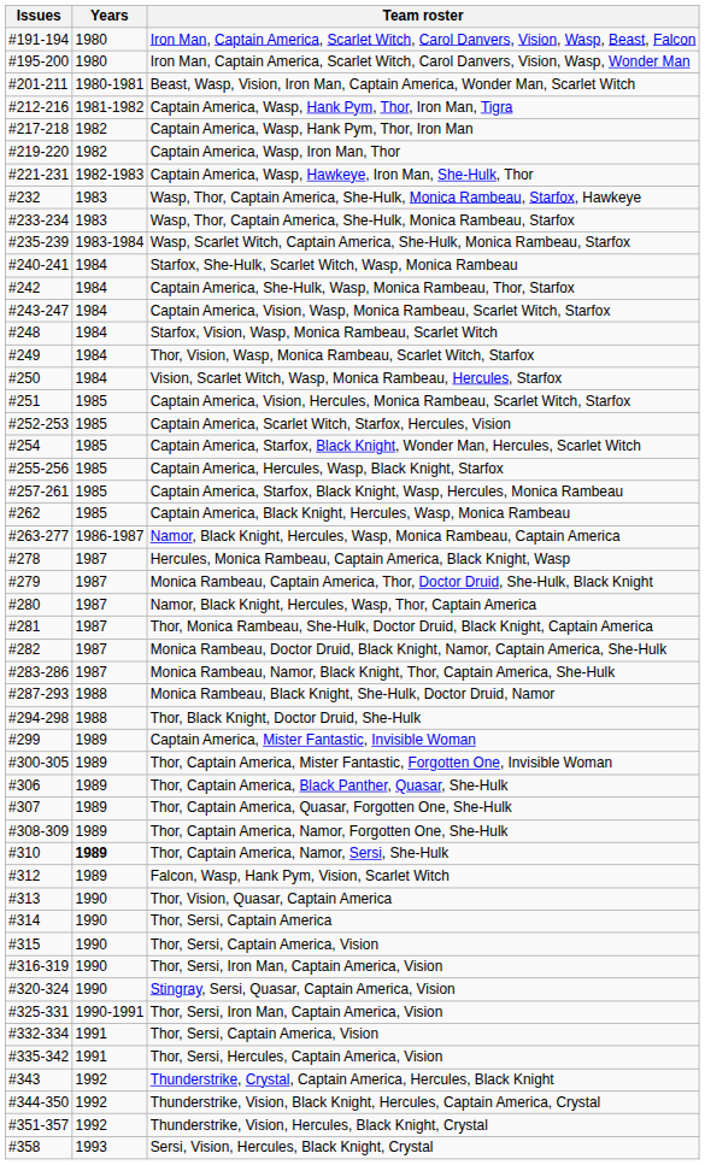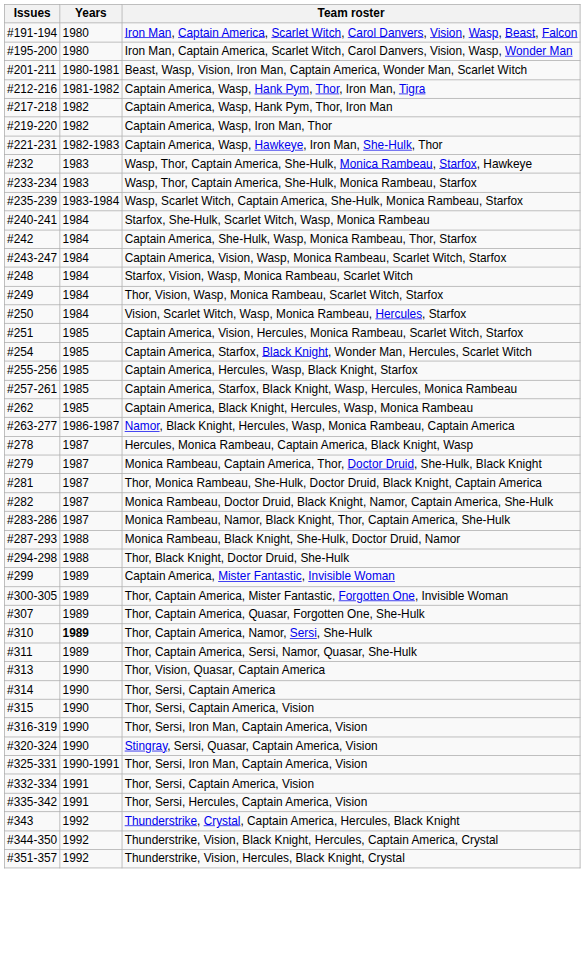 <table class="wikitable">
 <tr>
 <th>Issues</th>
 <th>Years</th>
 <th>Team roster</th>
 </tr>
 <tr>
 <td>#191-194</td>
 <td>1980</td>
 <td><a href='#'>Iron Man</a>, <a href='#'>Captain America</a>, <a href='#'>Scarlet Witch</a>, <a href='#'>Carol Danvers</a>, <a href='#'>Vision</a>, <a href='#'>Wasp</a>, <a href='#'>Beast</a>, <a href='#'>Falcon</a></td>
 </tr>
 <tr>
 <td>#195-200</td>
 <td>1980</td>
 <td>Iron Man, Captain America, Scarlet Witch, Carol Danvers, Vision, Wasp, <a href='#'>Wonder Man</a></td>
 </tr>
 <tr>
 <td>#201-211</td>
 <td>1980-1981</td>
 <td>Beast, Wasp, Vision, Iron Man, Captain America, Wonder Man, Scarlet Witch</td>
 </tr>
 <tr>
 <td>#212-216</td>
 <td>1981-1982</td>
 <td>Captain America, Wasp, <a href='#'>Hank Pym</a>, <a href='#'>Thor</a>, Iron Man, <a href='#'>Tigra</a></td>
 </tr>
 <tr>
 <td>#217-218</td>
 <td>1982</td>
 <td>Captain America, Wasp, Hank Pym, Thor, Iron Man</td>
 </tr>
 <tr>
 <td>#219-220</td>
 <td>1982</td>
 <td>Captain America, Wasp, Iron Man, Thor</td>
 </tr>
 <tr>
 <td>#221-231</td>
 <td>1982-1983</td>
 <td>Captain America, Wasp, <a href='#'>Hawkeye</a>, Iron Man, <a href='#'>She-Hulk</a>, Thor</td>
 </tr>
 <tr>
 <td>#232</td>
 <td>1983</td>
 <td>Wasp, Thor, Captain America, She-Hulk, <a href='#'>Monica Rambeau</a>, <a href='#'>Starfox</a>, Hawkeye</td>
 </tr>
 <tr>
 <td>#233-234</td>
 <td>1983</td>
 <td>Wasp, Thor, Captain America, She-Hulk, Monica Rambeau, Starfox</td>
 </tr>
 <tr>
 <td>#235-239</td>
 <td>1983-1984</td>
 <td>Wasp, Scarlet Witch, Captain America, She-Hulk, Monica Rambeau, Starfox</td>
 </tr>
 <tr>
 <td>#240-241</td>
 <td>1984</td>
 <td>Starfox, She-Hulk, Scarlet Witch, Wasp, Monica Rambeau</td>
 </tr>
 <tr>
 <td>#242</td>
 <td>1984</td>
 <td>Captain America, She-Hulk, Wasp, Monica Rambeau, Thor, Starfox</td>
 </tr>
 <tr>
 <td>#243-247</td>
 <td>1984</td>
 <td>Captain America, Vision, Wasp, Monica Rambeau, Scarlet Witch, Starfox</td>
 </tr>
 <tr>
 <td>#248</td>
 <td>1984</td>
 <td>Starfox, Vision, Wasp, Monica Rambeau, Scarlet Witch</td>
 </tr>
 <tr>
 <td>#249</td>
 <td>1984</td>
 <td>Thor, Vision, Wasp, Monica Rambeau, Scarlet Witch, Starfox</td>
 </tr>
 <tr>
 <td>#250</td>
 <td>1984</td>
 <td>Vision, Scarlet Witch, Wasp, Monica Rambeau, <a href='#'>Hercules</a>, Starfox</td>
 </tr>
 <tr>
 <td>#251</td>
 <td>1985</td>
 <td>Captain America, Vision, Hercules, Monica Rambeau, Scarlet Witch, Starfox</td>
 </tr>
 <tr>
-<td>#252-253</td>
-<td>1985</td>
-<td>Captain America, Scarlet Witch, Starfox, Hercules, Vision</td>
-</tr>
-<tr>
 <td>#254</td>
 <td>1985</td>
 <td>Captain America, Starfox, <a href='#'>Black Knight</a>, Wonder Man, Hercules, Scarlet Witch</td>
 </tr>
 <tr>
 <td>#255-256</td>
 <td>1985</td>
 <td>Captain America, Hercules, Wasp, Black Knight, Starfox</td>
 </tr>
 <tr>
 <td>#257-261</td>
 <td>1985</td>
 <td>Captain America, Starfox, Black Knight, Wasp, Hercules, Monica Rambeau</td>
 </tr>
 <tr>
 <td>#262</td>
 <td>1985</td>
 <td>Captain America, Black Knight, Hercules, Wasp, Monica Rambeau</td>
 </tr>
 <tr>
 <td>#263-277</td>
 <td>1986-1987</td>
 <td><a href='#'>Namor</a>, Black Knight, Hercules, Wasp, Monica Rambeau, Captain America</td>
 </tr>
 <tr>
 <td>#278</td>
 <td>1987</td>
 <td>Hercules, Monica Rambeau, Captain America, Black Knight, Wasp</td>
 </tr>
 <tr>
 <td>#279</td>
 <td>1987</td>
 <td>Monica Rambeau, Captain America, Thor, <a href='#'>Doctor Druid</a>, She-Hulk, Black Knight</td>
-</tr>
-<tr>
-<td>#280</td>
-<td>1987</td>
-<td>Namor, Black Knight, Hercules, Wasp, Thor, Captain America</td>
 </tr>
 <tr>
 <td>#281</td>
 <td>1987</td>
 <td>Thor, Monica Rambeau, She-Hulk, Doctor Druid, Black Knight, Captain America</td>
 </tr>
 <tr>
 <td>#282</td>
 <td>1987</td>
 <td>Monica Rambeau, Doctor Druid, Black Knight, Namor, Captain America, She-Hulk</td>
 </tr>
 <tr>
 <td>#283-286</td>
 <td>1987</td>
 <td>Monica Rambeau, Namor, Black Knight, Thor, Captain America, She-Hulk</td>
 </tr>
 <tr>
 <td>#287-293</td>
 <td>1988</td>
 <td>Monica Rambeau, Black Knight, She-Hulk, Doctor Druid, Namor</td>
 </tr>
 <tr>
 <td>#294-298</td>
 <td>1988</td>
 <td>Thor, Black Knight, Doctor Druid, She-Hulk</td>
 </tr>
 <tr>
 <td>#299</td>
 <td>1989</td>
 <td>Captain America, <a href='#'>Mister Fantastic</a>, <a href='#'>Invisible Woman</a></td>
 </tr>
 <tr>
 <td>#300-305</td>
 <td>1989</td>
 <td>Thor, Captain America, Mister Fantastic, <a href='#'>Forgotten One</a>, Invisible Woman</td>
 </tr>
 <tr>
-<td>#306</td>
-<td>1989</td>
-<td>Thor, Captain America, <a href='#'>Black Panther</a>, <a href='#'>Quasar</a>, She-Hulk</td>
-</tr>
-<tr>
 <td>#307</td>
 <td>1989</td>
 <td>Thor, Captain America, Quasar, Forgotten One, She-Hulk</td>
-</tr>
-<tr>
-<td>#308-309</td>
-<td>1989</td>
-<td>Thor, Captain America, Namor, Forgotten One, She-Hulk</td>
 </tr>
 <tr>
 <td>#310</td>
 <td><strong>1989</strong></td>
 <td>Thor, Captain America, Namor, <a href='#'>Sersi</a>, She-Hulk</td>
 </tr>
 <tr>
-<td>#312</td>
+<td>#311</td>
 <td>1989</td>
-<td>Falcon, Wasp, Hank Pym, Vision, Scarlet Witch</td>
+<td>Thor, Captain America, Sersi, Namor, Quasar, She-Hulk</td>
 </tr>
 <tr>
 <td>#313</td>
 <td>1990</td>
 <td>Thor, Vision, Quasar, Captain America</td>
 </tr>
 <tr>
 <td>#314</td>
 <td>1990</td>
 <td>Thor, Sersi, Captain America</td>
 </tr>
 <tr>
 <td>#315</td>
 <td>1990</td>
 <td>Thor, Sersi, Captain America, Vision</td>
 </tr>
 <tr>
 <td>#316-319</td>
 <td>1990</td>
 <td>Thor, Sersi, Iron Man, Captain America, Vision</td>
 </tr>
 <tr>
 <td>#320-324</td>
 <td>1990</td>
 <td><a href='#'>Stingray</a>, Sersi, Quasar, Captain America, Vision</td>
 </tr>
 <tr>
 <td>#325-331</td>
 <td>1990-1991</td>
 <td>Thor, Sersi, Iron Man, Captain America, Vision</td>
 </tr>
 <tr>
 <td>#332-334</td>
 <td>1991</td>
 <td>Thor, Sersi, Captain America, Vision</td>
 </tr>
 <tr>
 <td>#335-342</td>
 <td>1991</td>
 <td>Thor, Sersi, Hercules, Captain America, Vision</td>
 </tr>
 <tr>
 <td>#343</td>
 <td>1992</td>
 <td><a href='#'>Thunderstrike</a>, <a href='#'>Crystal</a>, Captain America, Hercules, Black Knight</td>
 </tr>
 <tr>
 <td>#344-350</td>
 <td>1992</td>
 <td>Thunderstrike, Vision, Black Knight, Hercules, Captain America, Crystal</td>
 </tr>
 <tr>
 <td>#351-357</td>
 <td>1992</td>
 <td>Thunderstrike, Vision, Hercules, Black Knight, Crystal</td>
 </tr>
-<tr>
-<td>#358</td>
-<td>1993</td>
-<td>Sersi, Vision, Hercules, Black Knight, Crystal</td>
-</tr>
 </table>
